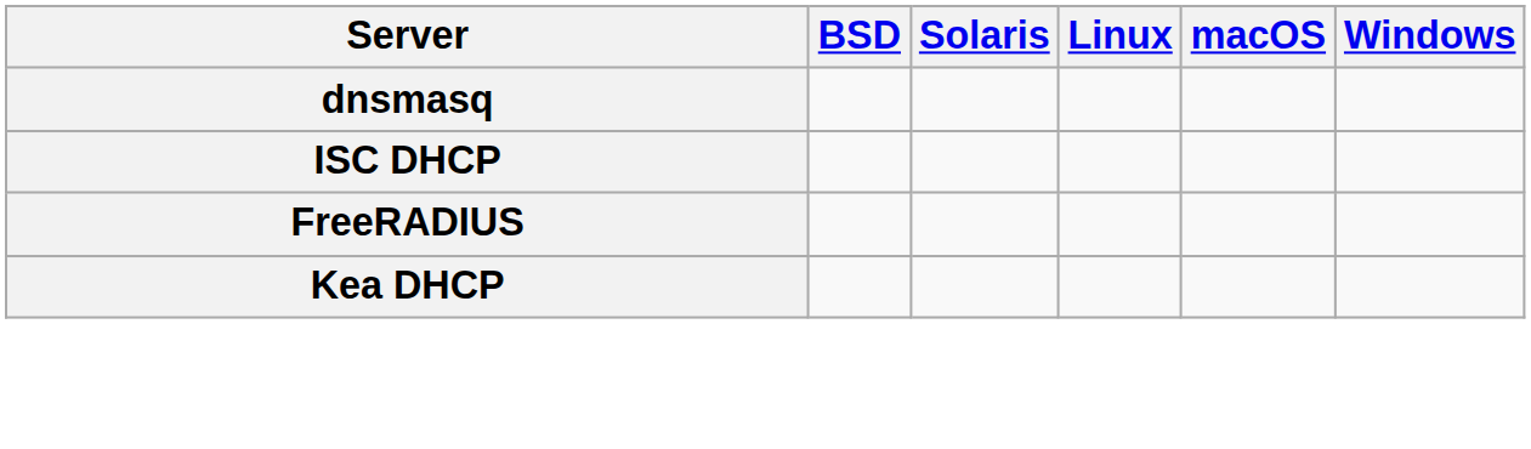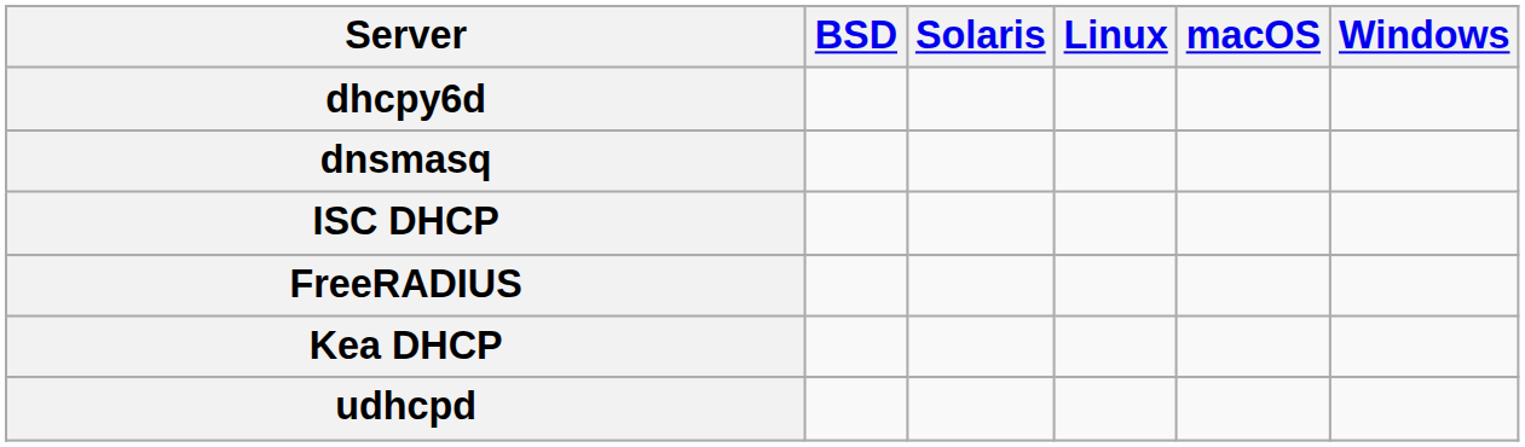 <table class="sortable wikitable" style="text-align: center; width: auto;">
 <tr>
 <th style="width:20em">Server</th>
 <th><a href='#'>BSD</a></th>
 <th><a href='#'>Solaris</a></th>
 <th><a href='#'>Linux</a></th>
 <th><a href='#'>macOS</a></th>
 <th><a href='#'>Windows</a></th>
+</tr>
+<tr>
+<th>dhcpy6d</th>
+<td></td>
+<td></td>
+<td></td>
+<td></td>
+<td></td>
 </tr>
 <tr>
 <th>dnsmasq</th>
 <td></td>
 <td></td>
 <td></td>
 <td></td>
 <td></td>
 </tr>
 <tr>
 <th>ISC DHCP</th>
 <td></td>
 <td></td>
 <td></td>
 <td></td>
 <td></td>
 </tr>
 <tr>
 <th>FreeRADIUS</th>
 <td></td>
 <td></td>
 <td></td>
 <td></td>
 <td></td>
 </tr>
 <tr>
 <th>Kea DHCP</th>
 <td></td>
 <td></td>
 <td></td>
 <td></td>
 <td></td>
 </tr>
+<tr>
+<th>udhcpd</th>
+<td></td>
+<td></td>
+<td></td>
+<td></td>
+<td></td>
+</tr>
 </table>
